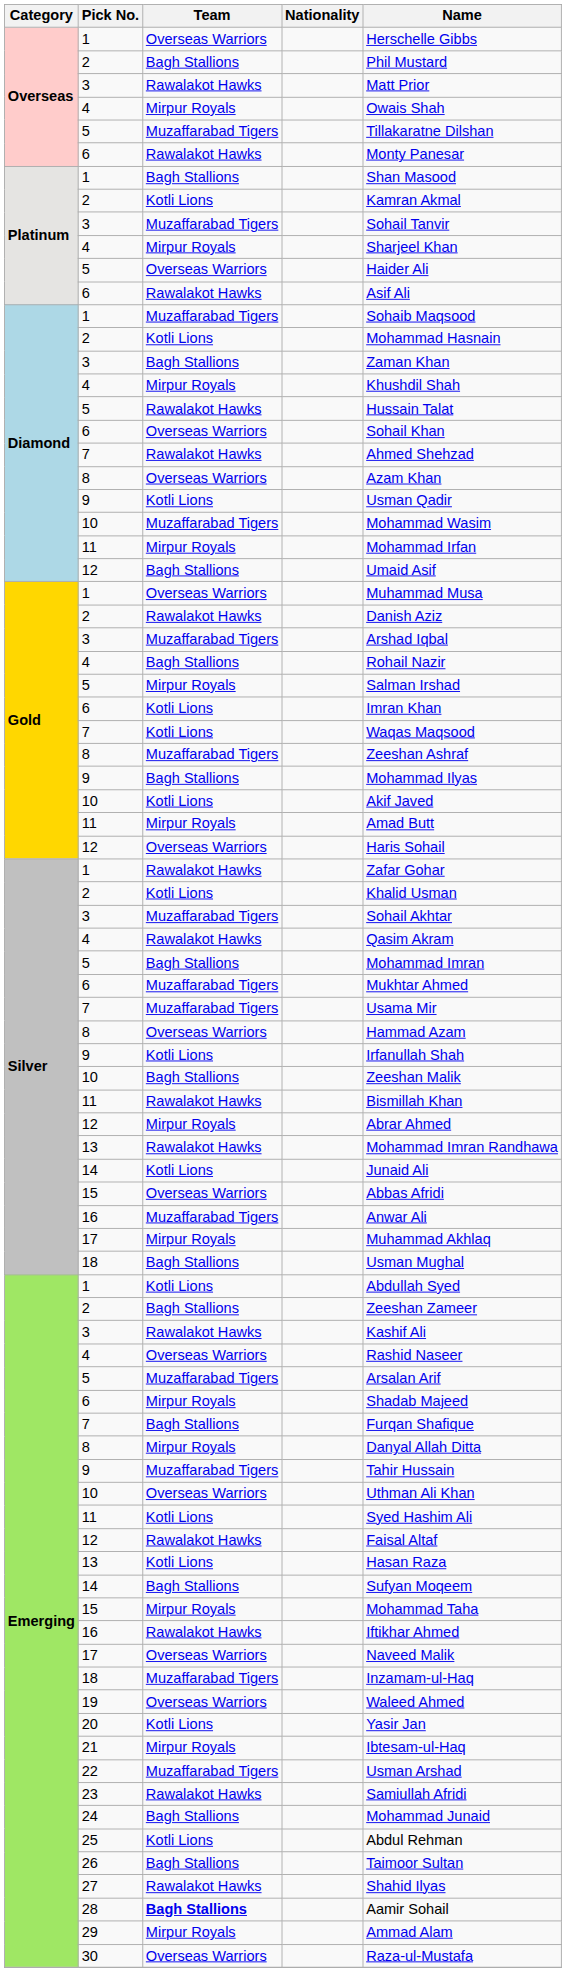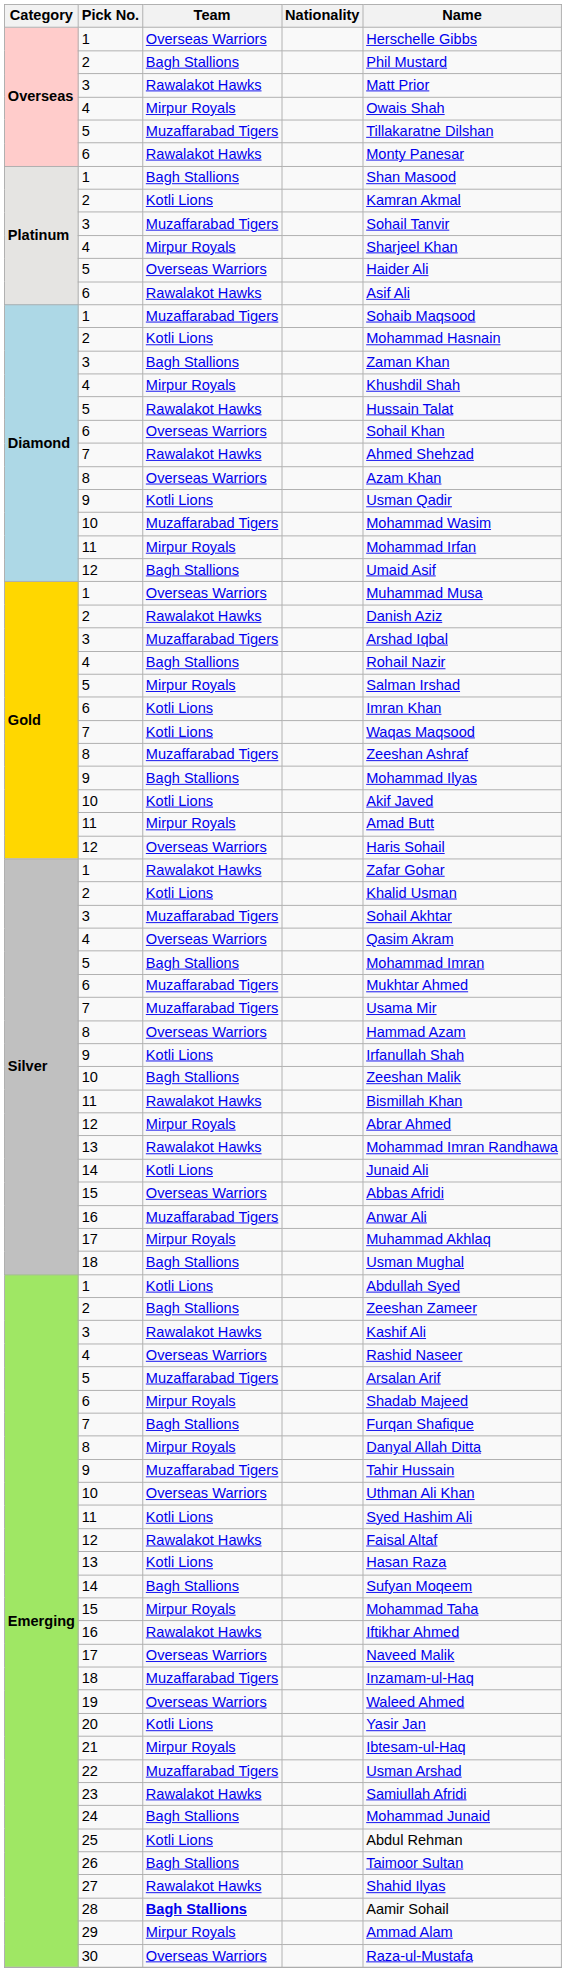 <table class="wikitable">
 <tr>
 <th>Category</th>
 <th>Pick No.</th>
 <th>Team</th>
 <th>Nationality</th>
 <th>Name</th>
 </tr>
 <tr>
 <td rowspan="6" style="background:#ffcccb"><strong>Overseas</strong></td>
 <td>1</td>
 <td><a href='#'>Overseas Warriors</a></td>
 <td></td>
 <td><a href='#'>Herschelle Gibbs</a></td>
 </tr>
 <tr>
 <td>2</td>
 <td><a href='#'>Bagh Stallions</a></td>
 <td></td>
 <td><a href='#'>Phil Mustard</a></td>
 </tr>
 <tr>
 <td>3</td>
 <td><a href='#'>Rawalakot Hawks</a></td>
 <td></td>
 <td><a href='#'>Matt Prior</a></td>
 </tr>
 <tr>
 <td>4</td>
 <td><a href='#'>Mirpur Royals</a></td>
 <td></td>
 <td><a href='#'>Owais Shah</a></td>
 </tr>
 <tr>
 <td>5</td>
 <td><a href='#'>Muzaffarabad Tigers</a></td>
 <td></td>
 <td><a href='#'>Tillakaratne Dilshan</a></td>
 </tr>
 <tr>
 <td>6</td>
 <td><a href='#'>Rawalakot Hawks</a></td>
 <td></td>
 <td><a href='#'>Monty Panesar</a></td>
 </tr>
 <tr>
 <td rowspan="6" style="background:#E5E4E2"><strong>Platinum</strong></td>
 <td>1</td>
 <td><a href='#'>Bagh Stallions</a></td>
 <td></td>
 <td><a href='#'>Shan Masood</a></td>
 </tr>
 <tr>
 <td>2</td>
 <td><a href='#'>Kotli Lions</a></td>
 <td></td>
 <td><a href='#'>Kamran Akmal</a></td>
 </tr>
 <tr>
 <td>3</td>
 <td><a href='#'>Muzaffarabad Tigers</a></td>
 <td></td>
 <td><a href='#'>Sohail Tanvir</a></td>
 </tr>
 <tr>
 <td>4</td>
 <td><a href='#'>Mirpur Royals</a></td>
 <td></td>
 <td><a href='#'>Sharjeel Khan</a></td>
 </tr>
 <tr>
 <td>5</td>
 <td><a href='#'>Overseas Warriors</a></td>
 <td></td>
 <td><a href='#'>Haider Ali</a></td>
 </tr>
 <tr>
 <td>6</td>
 <td><a href='#'>Rawalakot Hawks</a></td>
 <td></td>
 <td><a href='#'>Asif Ali</a></td>
 </tr>
 <tr>
 <td rowspan="12" style="background:lightblue"><strong>Diamond</strong></td>
 <td>1</td>
 <td><a href='#'>Muzaffarabad Tigers</a></td>
 <td></td>
 <td><a href='#'>Sohaib Maqsood</a></td>
 </tr>
 <tr>
 <td>2</td>
 <td><a href='#'>Kotli Lions</a></td>
 <td></td>
 <td><a href='#'>Mohammad Hasnain</a></td>
 </tr>
 <tr>
 <td>3</td>
 <td><a href='#'>Bagh Stallions</a></td>
 <td></td>
 <td><a href='#'>Zaman Khan</a></td>
 </tr>
 <tr>
 <td>4</td>
 <td><a href='#'>Mirpur Royals</a></td>
 <td></td>
 <td><a href='#'>Khushdil Shah</a></td>
 </tr>
 <tr>
 <td>5</td>
 <td><a href='#'>Rawalakot Hawks</a></td>
 <td></td>
 <td><a href='#'>Hussain Talat</a></td>
 </tr>
 <tr>
 <td>6</td>
 <td><a href='#'>Overseas Warriors</a></td>
 <td></td>
 <td><a href='#'>Sohail Khan</a></td>
 </tr>
 <tr>
 <td>7</td>
 <td><a href='#'>Rawalakot Hawks</a></td>
 <td></td>
 <td><a href='#'>Ahmed Shehzad</a></td>
 </tr>
 <tr>
 <td>8</td>
 <td><a href='#'>Overseas Warriors</a></td>
 <td></td>
 <td><a href='#'>Azam Khan</a></td>
 </tr>
 <tr>
 <td>9</td>
 <td><a href='#'>Kotli Lions</a></td>
 <td></td>
 <td><a href='#'>Usman Qadir</a></td>
 </tr>
 <tr>
 <td>10</td>
 <td><a href='#'>Muzaffarabad Tigers</a></td>
 <td></td>
 <td><a href='#'>Mohammad Wasim</a></td>
 </tr>
 <tr>
 <td>11</td>
 <td><a href='#'>Mirpur Royals</a></td>
 <td></td>
 <td><a href='#'>Mohammad Irfan</a></td>
 </tr>
 <tr>
 <td>12</td>
 <td><a href='#'>Bagh Stallions</a></td>
 <td></td>
 <td><a href='#'>Umaid Asif</a></td>
 </tr>
 <tr>
 <td rowspan="12" style="background:gold"><strong>Gold</strong></td>
 <td>1</td>
 <td><a href='#'>Overseas Warriors</a></td>
 <td></td>
 <td><a href='#'>Muhammad Musa</a></td>
 </tr>
 <tr>
 <td>2</td>
 <td><a href='#'>Rawalakot Hawks</a></td>
 <td></td>
 <td><a href='#'>Danish Aziz</a></td>
 </tr>
 <tr>
 <td>3</td>
 <td><a href='#'>Muzaffarabad Tigers</a></td>
 <td></td>
 <td><a href='#'>Arshad Iqbal</a></td>
 </tr>
 <tr>
 <td>4</td>
 <td><a href='#'>Bagh Stallions</a></td>
 <td></td>
 <td><a href='#'>Rohail Nazir</a></td>
 </tr>
 <tr>
 <td>5</td>
 <td><a href='#'>Mirpur Royals</a></td>
 <td></td>
 <td><a href='#'>Salman Irshad</a></td>
 </tr>
 <tr>
 <td>6</td>
 <td><a href='#'>Kotli Lions</a></td>
 <td></td>
 <td><a href='#'>Imran Khan</a></td>
 </tr>
 <tr>
 <td>7</td>
 <td><a href='#'>Kotli Lions</a></td>
 <td></td>
 <td><a href='#'>Waqas Maqsood</a></td>
 </tr>
 <tr>
 <td>8</td>
 <td><a href='#'>Muzaffarabad Tigers</a></td>
 <td></td>
 <td><a href='#'>Zeeshan Ashraf</a></td>
 </tr>
 <tr>
 <td>9</td>
 <td><a href='#'>Bagh Stallions</a></td>
 <td></td>
 <td><a href='#'>Mohammad Ilyas</a></td>
 </tr>
 <tr>
 <td>10</td>
 <td><a href='#'>Kotli Lions</a></td>
 <td></td>
 <td><a href='#'>Akif Javed</a></td>
 </tr>
 <tr>
 <td>11</td>
 <td><a href='#'>Mirpur Royals</a></td>
 <td></td>
 <td><a href='#'>Amad Butt</a></td>
 </tr>
 <tr>
 <td>12</td>
 <td><a href='#'>Overseas Warriors</a></td>
 <td></td>
 <td><a href='#'>Haris Sohail</a></td>
 </tr>
 <tr>
 <td rowspan="18" style="background:#C0C0C0"><strong>Silver</strong></td>
 <td>1</td>
 <td><a href='#'>Rawalakot Hawks</a></td>
 <td></td>
 <td><a href='#'>Zafar Gohar</a></td>
 </tr>
 <tr>
 <td>2</td>
 <td><a href='#'>Kotli Lions</a></td>
 <td></td>
 <td><a href='#'>Khalid Usman</a></td>
 </tr>
 <tr>
 <td>3</td>
 <td><a href='#'>Muzaffarabad Tigers</a></td>
 <td></td>
 <td><a href='#'>Sohail Akhtar</a></td>
 </tr>
 <tr>
 <td>4</td>
-<td><a href='#'>Rawalakot Hawks</a></td>
+<td><a href='#'>Overseas Warriors</a></td>
 <td></td>
 <td><a href='#'>Qasim Akram</a></td>
 </tr>
 <tr>
 <td>5</td>
 <td><a href='#'>Bagh Stallions</a></td>
 <td></td>
 <td><a href='#'>Mohammad Imran</a></td>
 </tr>
 <tr>
 <td>6</td>
 <td><a href='#'>Muzaffarabad Tigers</a></td>
 <td></td>
 <td><a href='#'>Mukhtar Ahmed</a></td>
 </tr>
 <tr>
 <td>7</td>
 <td><a href='#'>Muzaffarabad Tigers</a></td>
 <td></td>
 <td><a href='#'>Usama Mir</a></td>
 </tr>
 <tr>
 <td>8</td>
 <td><a href='#'>Overseas Warriors</a></td>
 <td></td>
 <td><a href='#'>Hammad Azam</a></td>
 </tr>
 <tr>
 <td>9</td>
 <td><a href='#'>Kotli Lions</a></td>
 <td></td>
 <td><a href='#'>Irfanullah Shah</a></td>
 </tr>
 <tr>
 <td>10</td>
 <td><a href='#'>Bagh Stallions</a></td>
 <td></td>
 <td><a href='#'>Zeeshan Malik</a></td>
 </tr>
 <tr>
 <td>11</td>
 <td><a href='#'>Rawalakot Hawks</a></td>
 <td></td>
 <td><a href='#'>Bismillah Khan</a></td>
 </tr>
 <tr>
 <td>12</td>
 <td><a href='#'>Mirpur Royals</a></td>
 <td></td>
 <td><a href='#'>Abrar Ahmed</a></td>
 </tr>
 <tr>
 <td>13</td>
 <td><a href='#'>Rawalakot Hawks</a></td>
 <td></td>
 <td><a href='#'>Mohammad Imran Randhawa</a></td>
 </tr>
 <tr>
 <td>14</td>
 <td><a href='#'>Kotli Lions</a></td>
 <td></td>
 <td><a href='#'>Junaid Ali</a></td>
 </tr>
 <tr>
 <td>15</td>
 <td><a href='#'>Overseas Warriors</a></td>
 <td></td>
 <td><a href='#'>Abbas Afridi</a></td>
 </tr>
 <tr>
 <td>16</td>
 <td><a href='#'>Muzaffarabad Tigers</a></td>
 <td></td>
 <td><a href='#'>Anwar Ali</a></td>
 </tr>
 <tr>
 <td>17</td>
 <td><a href='#'>Mirpur Royals</a></td>
 <td></td>
 <td><a href='#'>Muhammad Akhlaq</a></td>
 </tr>
 <tr>
 <td>18</td>
 <td><a href='#'>Bagh Stallions</a></td>
 <td></td>
 <td><a href='#'>Usman Mughal</a></td>
 </tr>
 <tr>
 <td rowspan="30" style="background:#9FE764"><strong>Emerging</strong></td>
 <td>1</td>
 <td><a href='#'>Kotli Lions</a></td>
 <td></td>
 <td><a href='#'>Abdullah Syed</a></td>
 </tr>
 <tr>
 <td>2</td>
 <td><a href='#'>Bagh Stallions</a></td>
 <td></td>
 <td><a href='#'>Zeeshan Zameer</a></td>
 </tr>
 <tr>
 <td>3</td>
 <td><a href='#'>Rawalakot Hawks</a></td>
 <td></td>
 <td><a href='#'>Kashif Ali</a></td>
 </tr>
 <tr>
 <td>4</td>
 <td><a href='#'>Overseas Warriors</a></td>
 <td></td>
 <td><a href='#'>Rashid Naseer</a></td>
 </tr>
 <tr>
 <td>5</td>
 <td><a href='#'>Muzaffarabad Tigers</a></td>
 <td></td>
 <td><a href='#'>Arsalan Arif</a></td>
 </tr>
 <tr>
 <td>6</td>
 <td><a href='#'>Mirpur Royals</a></td>
 <td></td>
 <td><a href='#'>Shadab Majeed</a></td>
 </tr>
 <tr>
 <td>7</td>
 <td><a href='#'>Bagh Stallions</a></td>
 <td></td>
 <td><a href='#'>Furqan Shafique</a></td>
 </tr>
 <tr>
 <td>8</td>
 <td><a href='#'>Mirpur Royals</a></td>
 <td></td>
 <td><a href='#'>Danyal Allah Ditta</a></td>
 </tr>
 <tr>
 <td>9</td>
 <td><a href='#'>Muzaffarabad Tigers</a></td>
 <td></td>
 <td><a href='#'>Tahir Hussain</a></td>
 </tr>
 <tr>
 <td>10</td>
 <td><a href='#'>Overseas Warriors</a></td>
 <td></td>
 <td><a href='#'>Uthman Ali Khan</a></td>
 </tr>
 <tr>
 <td>11</td>
 <td><a href='#'>Kotli Lions</a></td>
 <td></td>
 <td><a href='#'>Syed Hashim Ali</a></td>
 </tr>
 <tr>
 <td>12</td>
 <td><a href='#'>Rawalakot Hawks</a></td>
 <td></td>
 <td><a href='#'>Faisal Altaf</a></td>
 </tr>
 <tr>
 <td>13</td>
 <td><a href='#'>Kotli Lions</a></td>
 <td></td>
 <td><a href='#'>Hasan Raza</a></td>
 </tr>
 <tr>
 <td>14</td>
 <td><a href='#'>Bagh Stallions</a></td>
 <td></td>
 <td><a href='#'>Sufyan Moqeem</a></td>
 </tr>
 <tr>
 <td>15</td>
 <td><a href='#'>Mirpur Royals</a></td>
 <td></td>
 <td><a href='#'>Mohammad Taha</a></td>
 </tr>
 <tr>
 <td>16</td>
 <td><a href='#'>Rawalakot Hawks</a></td>
 <td></td>
 <td><a href='#'>Iftikhar Ahmed</a></td>
 </tr>
 <tr>
 <td>17</td>
 <td><a href='#'>Overseas Warriors</a></td>
 <td></td>
 <td><a href='#'>Naveed Malik</a></td>
 </tr>
 <tr>
 <td>18</td>
 <td><a href='#'>Muzaffarabad Tigers</a></td>
 <td></td>
 <td><a href='#'>Inzamam-ul-Haq</a></td>
 </tr>
 <tr>
 <td>19</td>
 <td><a href='#'>Overseas Warriors</a></td>
 <td></td>
 <td><a href='#'>Waleed Ahmed</a></td>
 </tr>
 <tr>
 <td>20</td>
 <td><a href='#'>Kotli Lions</a></td>
 <td></td>
 <td><a href='#'>Yasir Jan</a></td>
 </tr>
 <tr>
 <td>21</td>
 <td><a href='#'>Mirpur Royals</a></td>
 <td></td>
 <td><a href='#'>Ibtesam-ul-Haq</a></td>
 </tr>
 <tr>
 <td>22</td>
 <td><a href='#'>Muzaffarabad Tigers</a></td>
 <td></td>
 <td><a href='#'>Usman Arshad</a></td>
 </tr>
 <tr>
 <td>23</td>
 <td><a href='#'>Rawalakot Hawks</a></td>
 <td></td>
 <td><a href='#'>Samiullah Afridi</a></td>
 </tr>
 <tr>
 <td>24</td>
 <td><a href='#'>Bagh Stallions</a></td>
 <td></td>
 <td><a href='#'>Mohammad Junaid</a></td>
 </tr>
 <tr>
 <td>25</td>
 <td><a href='#'>Kotli Lions</a></td>
 <td></td>
 <td>Abdul Rehman</td>
 </tr>
 <tr>
 <td>26</td>
 <td><a href='#'>Bagh Stallions</a></td>
 <td></td>
 <td><a href='#'>Taimoor Sultan</a></td>
 </tr>
 <tr>
 <td>27</td>
 <td><a href='#'>Rawalakot Hawks</a></td>
 <td></td>
 <td><a href='#'>Shahid Ilyas</a></td>
 </tr>
 <tr>
 <td>28</td>
 <td><strong><a href='#'>Bagh Stallions</a></strong></td>
 <td></td>
 <td>Aamir Sohail</td>
 </tr>
 <tr>
 <td>29</td>
 <td><a href='#'>Mirpur Royals</a></td>
 <td></td>
 <td><a href='#'>Ammad Alam</a></td>
 </tr>
 <tr>
 <td>30</td>
 <td><a href='#'>Overseas Warriors</a></td>
 <td></td>
 <td><a href='#'>Raza-ul-Mustafa</a></td>
 </tr>
 <tr>
 </tr>
 </table>
